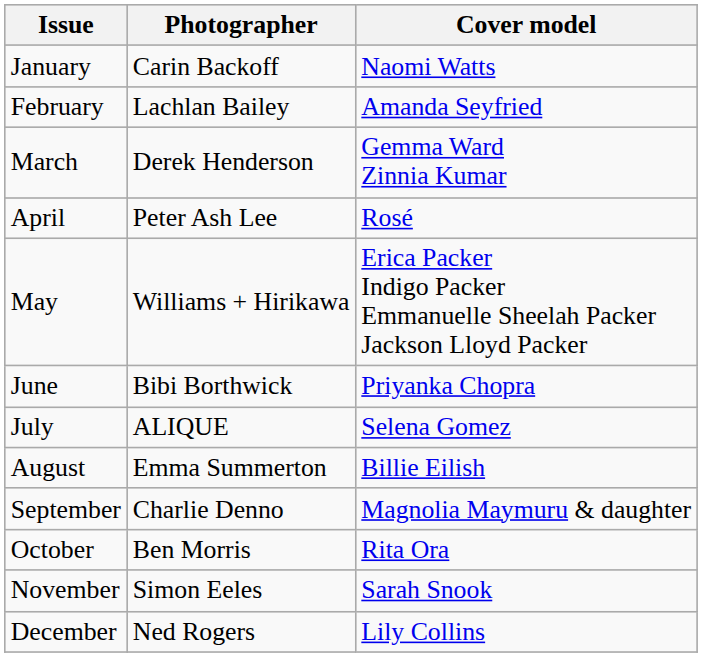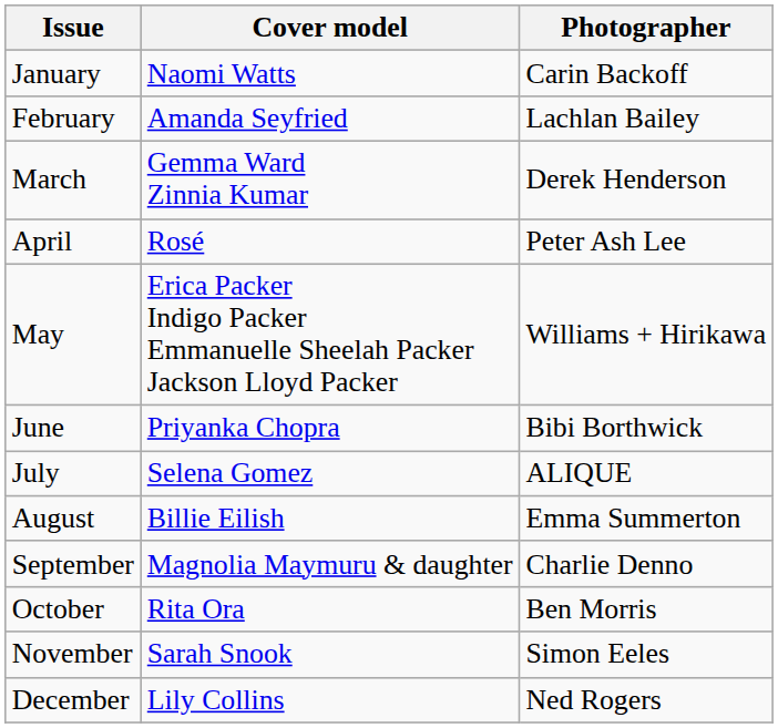 <table class="wikitable">
 <tr>
 <th>Issue</th>
+<th>Cover model</th>
 <th>Photographer</th>
-<th>Cover model</th>
 </tr>
 <tr>
 <td>January</td>
+<td><a href='#'>Naomi Watts</a></td>
 <td>Carin Backoff</td>
-<td><a href='#'>Naomi Watts</a></td>
 </tr>
 <tr>
 <td>February</td>
+<td><a href='#'>Amanda Seyfried</a></td>
 <td>Lachlan Bailey</td>
-<td><a href='#'>Amanda Seyfried</a></td>
 </tr>
 <tr>
 <td>March</td>
+<td><a href='#'>Gemma Ward</a><br><a href='#'>Zinnia Kumar</a></td>
 <td>Derek Henderson</td>
-<td><a href='#'>Gemma Ward</a><br><a href='#'>Zinnia Kumar</a></td>
 </tr>
 <tr>
 <td>April</td>
+<td><a href='#'>Rosé</a></td>
 <td>Peter Ash Lee</td>
-<td><a href='#'>Rosé</a></td>
 </tr>
 <tr>
 <td>May</td>
+<td><a href='#'>Erica Packer</a><br> Indigo Packer <br> Emmanuelle Sheelah Packer <br> Jackson Lloyd Packer</td>
 <td>Williams + Hirikawa</td>
-<td><a href='#'>Erica Packer</a><br> Indigo Packer <br> Emmanuelle Sheelah Packer <br> Jackson Lloyd Packer</td>
 </tr>
 <tr>
 <td>June</td>
+<td><a href='#'>Priyanka Chopra</a></td>
 <td>Bibi Borthwick</td>
-<td><a href='#'>Priyanka Chopra</a></td>
 </tr>
 <tr>
 <td>July</td>
+<td><a href='#'>Selena Gomez</a></td>
 <td>ALIQUE</td>
-<td><a href='#'>Selena Gomez</a></td>
 </tr>
 <tr>
 <td>August</td>
+<td><a href='#'>Billie Eilish</a></td>
 <td>Emma Summerton</td>
-<td><a href='#'>Billie Eilish</a></td>
 </tr>
 <tr>
 <td>September</td>
+<td><a href='#'>Magnolia Maymuru</a> & daughter</td>
 <td>Charlie Denno</td>
-<td><a href='#'>Magnolia Maymuru</a> & daughter</td>
 </tr>
 <tr>
 <td>October</td>
+<td><a href='#'>Rita Ora</a></td>
 <td>Ben Morris</td>
-<td><a href='#'>Rita Ora</a></td>
 </tr>
 <tr>
 <td>November</td>
+<td><a href='#'>Sarah Snook</a></td>
 <td>Simon Eeles</td>
-<td><a href='#'>Sarah Snook</a></td>
 </tr>
 <tr>
 <td>December</td>
+<td><a href='#'>Lily Collins</a></td>
 <td>Ned Rogers</td>
-<td><a href='#'>Lily Collins</a></td>
 </tr>
 </table>
